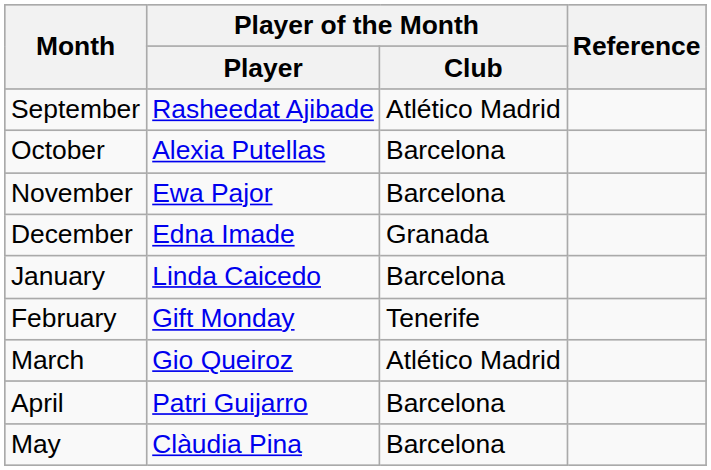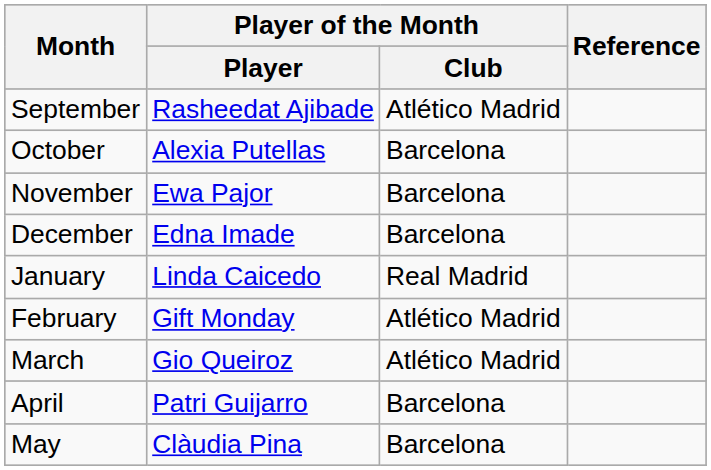 <table class="wikitable">
 <tr>
 <th rowspan="2">Month</th>
 <th colspan="2">Player of the Month</th>
 <th rowspan="2">Reference</th>
 </tr>
 <tr>
 <th>Player</th>
 <th>Club</th>
 </tr>
 <tr>
 <td>September</td>
 <td> <a href='#'>Rasheedat Ajibade</a></td>
 <td>Atlético Madrid</td>
 <td align=center></td>
 </tr>
 <tr>
 <td>October</td>
 <td> <a href='#'>Alexia Putellas</a></td>
 <td>Barcelona</td>
 <td align=center></td>
 </tr>
 <tr>
 <td>November</td>
 <td> <a href='#'>Ewa Pajor</a></td>
 <td>Barcelona</td>
 <td align=center></td>
 </tr>
 <tr>
 <td>December</td>
 <td> <a href='#'>Edna Imade</a></td>
-<td>Granada</td>
+<td>Barcelona</td>
 <td align=center></td>
 </tr>
 <tr>
 <td>January</td>
 <td> <a href='#'>Linda Caicedo</a></td>
-<td>Barcelona</td>
+<td>Real Madrid</td>
 <td align=center></td>
 </tr>
 <tr>
 <td>February</td>
 <td> <a href='#'>Gift Monday</a></td>
-<td>Tenerife</td>
+<td>Atlético Madrid</td>
 <td align=center></td>
 </tr>
 <tr>
 <td>March</td>
 <td> <a href='#'>Gio Queiroz</a></td>
 <td>Atlético Madrid</td>
 <td align=center></td>
 </tr>
 <tr>
 <td>April</td>
 <td> <a href='#'>Patri Guijarro</a></td>
 <td>Barcelona</td>
 <td align=center></td>
 </tr>
 <tr>
 <td>May</td>
 <td> <a href='#'>Clàudia Pina</a></td>
 <td>Barcelona</td>
 <td align=center></td>
 </tr>
 </table>
